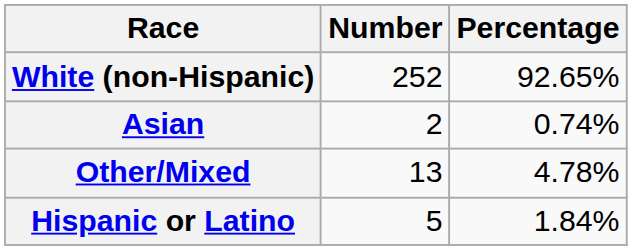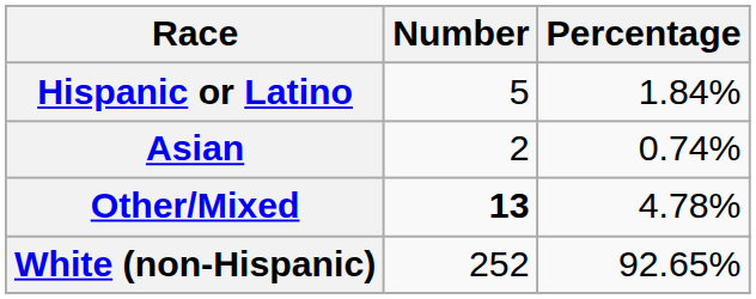 <table class="wikitable" style="text-align:right">
 <tr>
 <th scope="col">Race</th>
 <th scope="col">Number</th>
 <th scope="col">Percentage</th>
 </tr>
 <tr>
-<th scope="row"><a href='#'>White</a> (non-Hispanic)</th>
-<td>252</td>
-<td>92.65%</td>
+<th scope="row"><a href='#'>Hispanic</a> or <a href='#'>Latino</a></th>
+<td>5</td>
+<td>1.84%</td>
 </tr>
 <tr>
 <th scope="row"><a href='#'>Asian</a></th>
 <td>2</td>
 <td>0.74%</td>
 </tr>
 <tr>
 <th scope="row"><a href='#'>Other/Mixed</a></th>
-<td>13</td>
+<td><strong>13</strong></td>
 <td>4.78%</td>
 </tr>
 <tr>
-<th scope="row"><a href='#'>Hispanic</a> or <a href='#'>Latino</a></th>
-<td>5</td>
-<td>1.84%</td>
+<th scope="row"><a href='#'>White</a> (non-Hispanic)</th>
+<td>252</td>
+<td>92.65%</td>
 </tr>
 </table>
